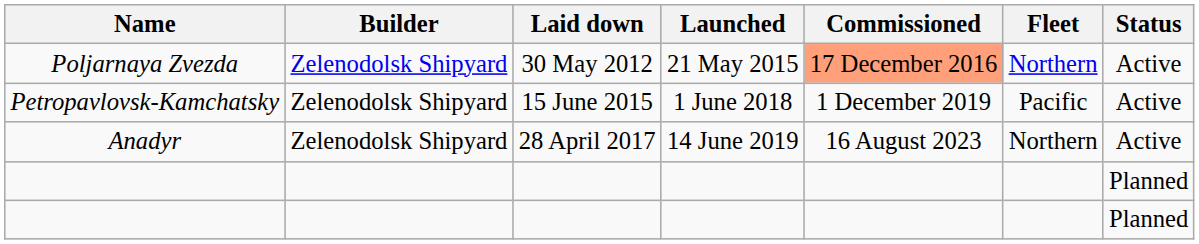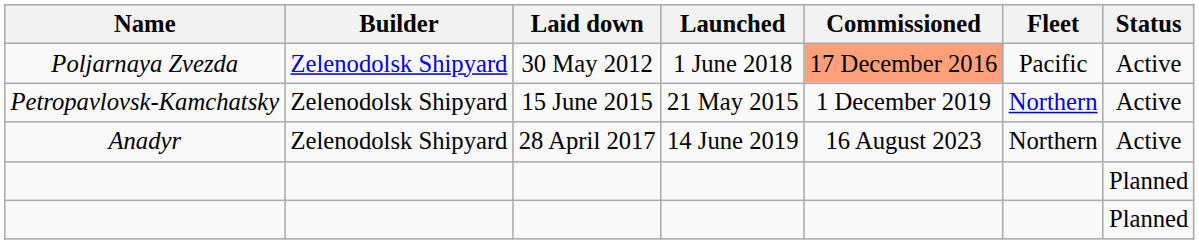 <table class="wikitable" style="text-align:center;">
 <tr>
 <th>Name</th>
 <th>Builder</th>
 <th>Laid down</th>
 <th>Launched</th>
 <th>Commissioned</th>
 <th>Fleet</th>
 <th>Status</th>
 </tr>
 <tr>
 <td><em>Poljarnaya Zvezda</em></td>
 <td><a href='#'>Zelenodolsk Shipyard</a></td>
 <td>30 May 2012</td>
-<td>21 May 2015</td>
+<td>1 June 2018</td>
 <td style="background: lightsalmon;">17 December 2016</td>
-<td><a href='#'>Northern</a></td>
+<td>Pacific</td>
 <td>Active</td>
 </tr>
 <tr>
 <td><em>Petropavlovsk-Kamchatsky</em></td>
 <td>Zelenodolsk Shipyard</td>
 <td>15 June 2015</td>
-<td>1 June 2018</td>
+<td>21 May 2015</td>
 <td>1 December 2019</td>
-<td>Pacific</td>
+<td><a href='#'>Northern</a></td>
 <td>Active</td>
 </tr>
 <tr>
 <td><em>Anadyr</em></td>
 <td>Zelenodolsk Shipyard</td>
 <td>28 April 2017</td>
 <td>14 June 2019</td>
 <td>16 August 2023</td>
 <td>Northern</td>
 <td>Active</td>
 </tr>
 <tr>
 <td></td>
 <td></td>
 <td></td>
 <td></td>
 <td></td>
 <td></td>
 <td>Planned</td>
 </tr>
 <tr>
 <td></td>
 <td></td>
 <td></td>
 <td></td>
 <td></td>
 <td></td>
 <td>Planned</td>
 </tr>
 </table>
